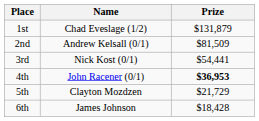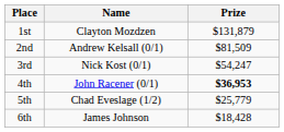 <table class="wikitable">
 <tr>
 <th width="50">Place</th>
 <th width="200">Name</th>
 <th width="125">Prize</th>
 </tr>
 <tr>
 <td align = "center">1st</td>
-<td align = "center"> Chad Eveslage (1/2)</td>
+<td align = "center"> Clayton Mozdzen</td>
 <td align = "center">$131,879</td>
 </tr>
 <tr>
 <td align = "center">2nd</td>
 <td align = "center"> Andrew Kelsall (0/1)</td>
 <td align = "center">$81,509</td>
 </tr>
 <tr>
 <td align = "center">3rd</td>
 <td align = "center"> Nick Kost (0/1)</td>
-<td align = "center">$54,441</td>
+<td align = "center">$54,247</td>
 </tr>
 <tr>
 <td align = "center">4th</td>
 <td align = "center"> <a href='#'>John Racener</a> (0/1)</td>
 <td align = "center"><strong>$36,953</strong></td>
 </tr>
 <tr>
 <td align = "center">5th</td>
-<td align = "center"> Clayton Mozdzen</td>
-<td align = "center">$21,729</td>
+<td align = "center"> Chad Eveslage (1/2)</td>
+<td align = "center">$25,779</td>
 </tr>
 <tr>
 <td align = "center">6th</td>
 <td align = "center"> James Johnson</td>
 <td align = "center">$18,428</td>
 </tr>
 </table>
